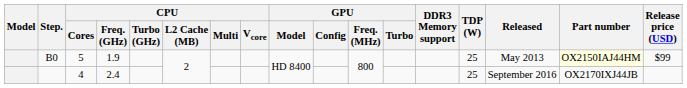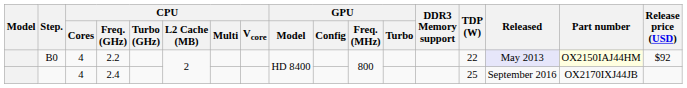 <table class="wikitable" style="text-align: center">
 <tr>
 <th rowspan="2">Model</th>
 <th rowspan="2">Step.</th>
 <th colspan="6">CPU</th>
 <th colspan="4">GPU</th>
 <th rowspan="2">DDR3<br>Memory<br>support</th>
 <th rowspan="2">TDP<br>(W)</th>
 <th rowspan="2">Released</th>
 <th rowspan="2">Part number</th>
 <th rowspan="2">Release<br>price<br>(<a href='#'>USD</a>)</th>
 </tr>
 <tr>
 <th>Cores</th>
 <th>Freq.<br>(GHz)</th>
 <th>Turbo<br>(GHz)</th>
 <th>L2 Cache<br>(MB)</th>
 <th>Multi</th>
 <th>V<sub>core</sub></th>
 <th>Model</th>
 <th>Config</th>
 <th>Freq.<br>(MHz)</th>
 <th>Turbo</th>
 </tr>
 <tr>
 <th style="text-align: left"></th>
 <td>B0</td>
-<td>5</td>
-<td>1.9</td>
+<td>4</td>
+<td>2.2</td>
 <td></td>
 <td rowspan="2">2</td>
 <td></td>
 <td></td>
 <td rowspan="2">HD 8400</td>
 <td></td>
 <td rowspan="2">800</td>
 <td></td>
 <td></td>
-<td>25</td>
-<td>May 2013</td>
+<td>22</td>
+<td style="background: lavender;">May 2013</td>
 <td style="background: lightyellow;">OX2150IAJ44HM</td>
-<td>$99</td>
+<td>$92</td>
 </tr>
 <tr>
 <th style="text-align: left"></th>
 <td></td>
 <td>4</td>
 <td>2.4</td>
 <td></td>
 <td></td>
 <td></td>
 <td></td>
 <td></td>
 <td></td>
 <td>25</td>
 <td>September 2016</td>
 <td>OX2170IXJ44JB</td>
 <td></td>
 </tr>
 </table>
